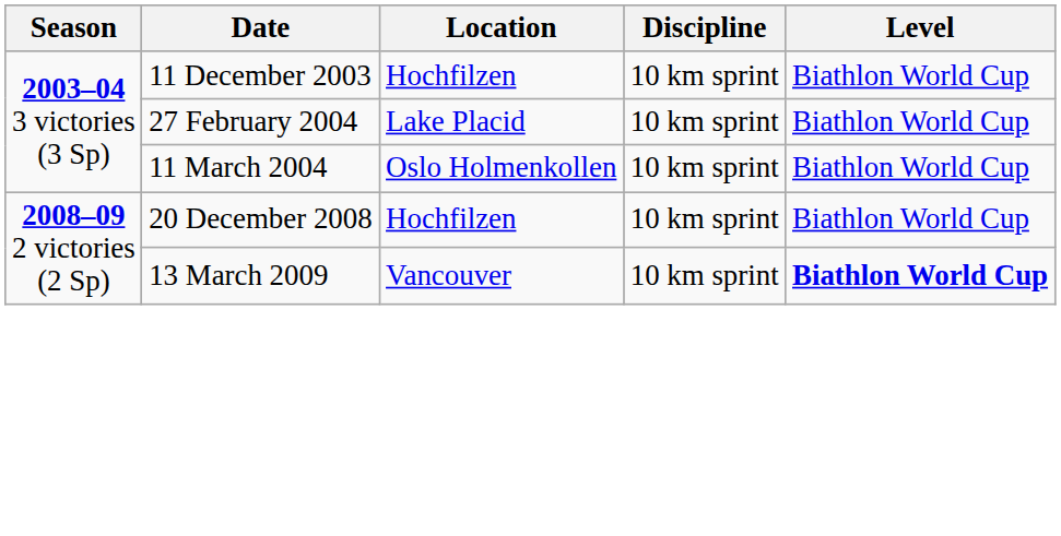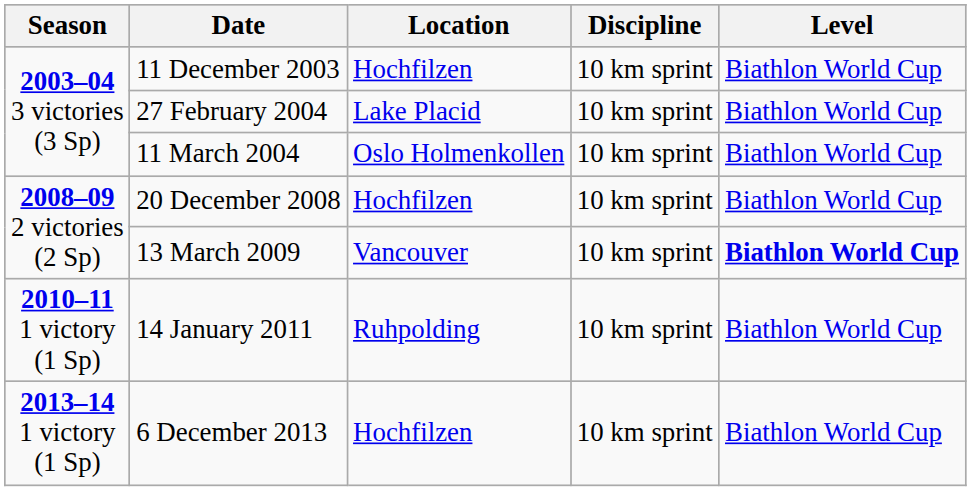 <table class="wikitable">
 <tr>
 <th>Season</th>
 <th>Date</th>
 <th>Location</th>
 <th>Discipline</th>
 <th>Level</th>
 </tr>
 <tr>
 <td rowspan="3" style="text-align:center;"><strong><a href='#'>2003–04</a></strong> <br> 3 victories <br> (3 Sp)</td>
 <td>11 December 2003</td>
 <td> <a href='#'>Hochfilzen</a></td>
 <td>10 km sprint</td>
 <td><a href='#'>Biathlon World Cup</a></td>
 </tr>
 <tr>
 <td>27 February 2004</td>
 <td> <a href='#'>Lake Placid</a></td>
 <td>10 km sprint</td>
 <td><a href='#'>Biathlon World Cup</a></td>
 </tr>
 <tr>
 <td>11 March 2004</td>
 <td> <a href='#'>Oslo Holmenkollen</a></td>
 <td>10 km sprint</td>
 <td><a href='#'>Biathlon World Cup</a></td>
 </tr>
 <tr>
 <td rowspan="2" style="text-align:center;"><strong><a href='#'>2008–09</a></strong> <br> 2 victories <br> (2 Sp)</td>
 <td>20 December 2008</td>
 <td> <a href='#'>Hochfilzen</a></td>
 <td>10 km sprint</td>
 <td><a href='#'>Biathlon World Cup</a></td>
 </tr>
 <tr>
 <td>13 March 2009</td>
 <td> <a href='#'>Vancouver</a></td>
 <td>10 km sprint</td>
 <td><strong><a href='#'>Biathlon World Cup</a></strong></td>
 </tr>
+<tr>
+<td rowspan="1" style="text-align:center;"><strong><a href='#'>2010–11</a></strong> <br> 1 victory <br> (1 Sp)</td>
+<td>14 January 2011</td>
+<td> <a href='#'>Ruhpolding</a></td>
+<td>10 km sprint</td>
+<td><a href='#'>Biathlon World Cup</a></td>
+</tr>
+<tr>
+<td rowspan="1" style="text-align:center;"><strong><a href='#'>2013–14</a></strong> <br> 1 victory <br> (1 Sp)</td>
+<td>6 December 2013</td>
+<td> <a href='#'>Hochfilzen</a></td>
+<td>10 km sprint</td>
+<td><a href='#'>Biathlon World Cup</a></td>
+</tr>
 </table>
